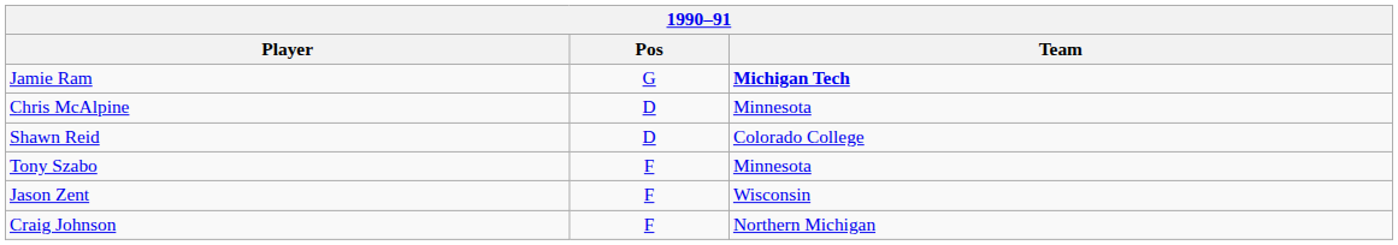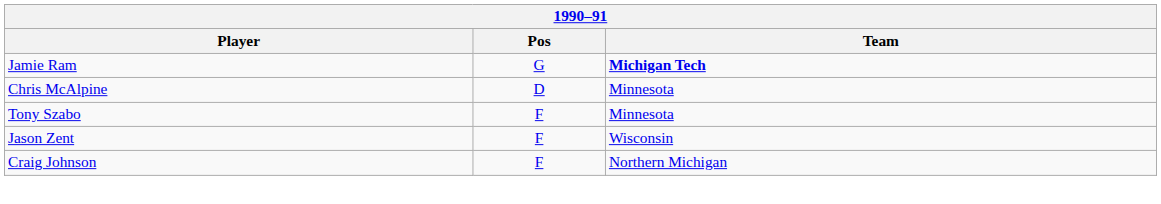 <table class="wikitable" width=95%>
 <tr>
 <th colspan=3><a href='#'>1990–91</a></th>
 </tr>
 <tr>
 <th>Player</th>
 <th>Pos</th>
 <th>Team</th>
 </tr>
 <tr>
 <td><a href='#'>Jamie Ram</a></td>
 <td align=center><a href='#'>G</a></td>
 <td><strong><a href='#'>Michigan Tech</a></strong></td>
 </tr>
 <tr>
 <td><a href='#'>Chris McAlpine</a></td>
 <td align=center><a href='#'>D</a></td>
 <td><a href='#'>Minnesota</a></td>
 </tr>
 <tr>
-<td><a href='#'>Shawn Reid</a></td>
-<td align=center><a href='#'>D</a></td>
-<td><a href='#'>Colorado College</a></td>
-</tr>
-<tr>
 <td><a href='#'>Tony Szabo</a></td>
 <td align=center><a href='#'>F</a></td>
 <td><a href='#'>Minnesota</a></td>
 </tr>
 <tr>
 <td><a href='#'>Jason Zent</a></td>
 <td align=center><a href='#'>F</a></td>
 <td><a href='#'>Wisconsin</a></td>
 </tr>
 <tr>
 <td><a href='#'>Craig Johnson</a></td>
 <td align=center><a href='#'>F</a></td>
 <td><a href='#'>Northern Michigan</a></td>
 </tr>
 </table>
